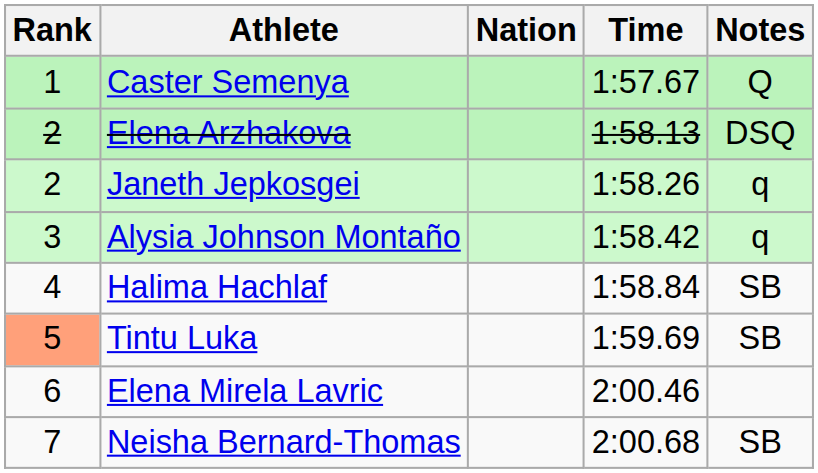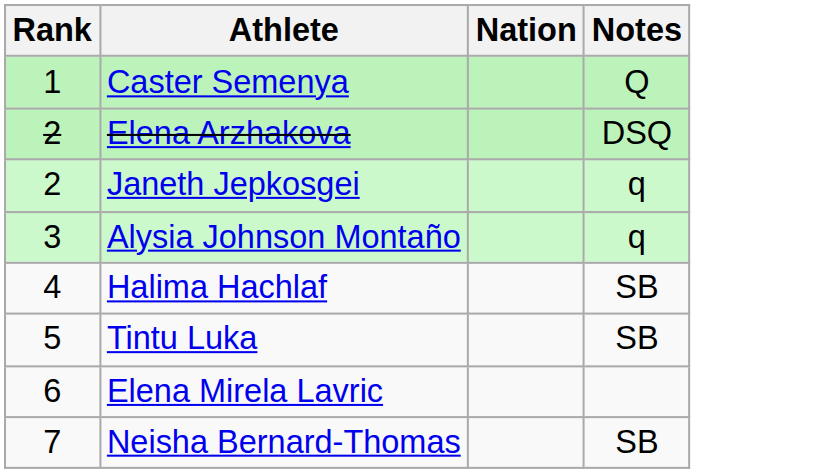 <table class="wikitable sortable" style="text-align:center">
 <tr>
 <th>Rank</th>
 <th>Athlete</th>
 <th>Nation</th>
-<th>Time</th>
 <th>Notes</th>
 </tr>
 <tr bgcolor=bbf3bb>
 <td>1</td>
 <td align=left><a href='#'>Caster Semenya</a></td>
 <td align=left></td>
-<td>1:57.67</td>
 <td>Q</td>
 </tr>
 <tr bgcolor=bbf3bb>
 <td><s>2 </s></td>
 <td align=left><s><a href='#'>Elena Arzhakova</a> </s></td>
 <td align=left><s></s></td>
-<td><s>1:58.13 </s></td>
 <td>DSQ</td>
 </tr>
 <tr bgcolor=ccf9cc>
 <td>2</td>
 <td align=left><a href='#'>Janeth Jepkosgei</a></td>
 <td align=left></td>
-<td>1:58.26</td>
 <td>q</td>
 </tr>
 <tr bgcolor=ccf9cc>
 <td>3</td>
 <td align=left><a href='#'>Alysia Johnson Montaño</a></td>
 <td align=left></td>
-<td>1:58.42</td>
 <td>q</td>
 </tr>
 <tr>
 <td>4</td>
 <td align=left><a href='#'>Halima Hachlaf</a></td>
 <td align=left></td>
-<td>1:58.84</td>
 <td>SB</td>
 </tr>
 <tr>
-<td style="background: lightsalmon;">5</td>
+<td>5</td>
 <td align=left><a href='#'>Tintu Luka</a></td>
 <td align=left></td>
-<td>1:59.69</td>
 <td>SB</td>
 </tr>
 <tr>
 <td>6</td>
 <td align=left><a href='#'>Elena Mirela Lavric</a></td>
 <td align=left></td>
-<td>2:00.46</td>
 <td></td>
 </tr>
 <tr>
 <td>7</td>
 <td align=left><a href='#'>Neisha Bernard-Thomas</a></td>
 <td align=left></td>
-<td>2:00.68</td>
 <td>SB</td>
 </tr>
 </table>
